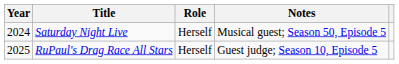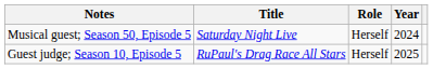 <table class="wikitable plainrowheaders sortable">
 <tr>
-<th scope="col">Year</th>
+<th scope="col" class="unsortable">Notes</th>
 <th scope="col">Title</th>
 <th scope="col">Role</th>
-<th scope="col" class="unsortable">Notes</th>
+<th scope="col">Year</th>
 <th scope="col" class="unsortable"></th>
 </tr>
 <tr>
-<td>2024</td>
+<td>Musical guest; <a href='#'>Season 50, Episode 5</a></td>
 <td><em><a href='#'>Saturday Night Live</a></em></td>
 <td>Herself</td>
-<td>Musical guest; <a href='#'>Season 50, Episode 5</a></td>
+<td>2024</td>
 <td style="text-align:center;"></td>
 </tr>
 <tr>
-<td>2025</td>
+<td>Guest judge; <a href='#'>Season 10, Episode 5</a></td>
 <td><em><a href='#'>RuPaul's Drag Race All Stars</a></em></td>
 <td>Herself</td>
-<td>Guest judge; <a href='#'>Season 10, Episode 5</a></td>
+<td>2025</td>
 <td style="text-align:center;"></td>
 </tr>
 </table>
